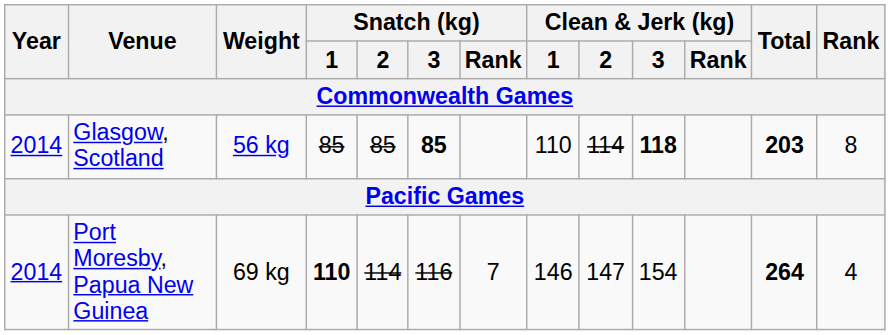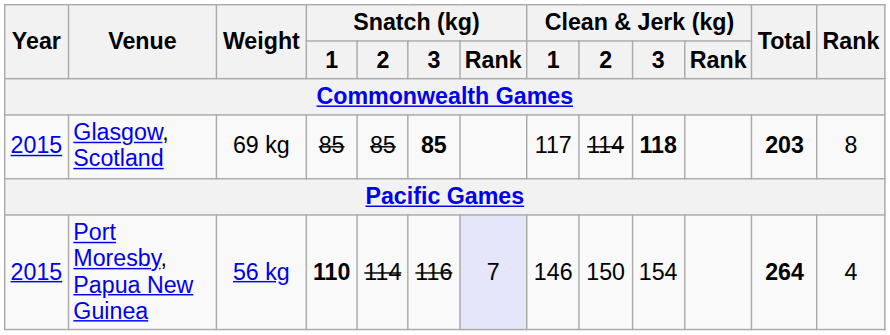 <table class = "wikitable" style="text-align:center;">
 <tr>
 <th rowspan=2 width=40>Year</th>
 <th rowspan=2 width=250>Venue</th>
 <th rowspan=2 width=60>Weight</th>
 <th colspan=4>Snatch (kg)</th>
 <th colspan=4>Clean & Jerk (kg)</th>
 <th rowspan=2 width=40>Total</th>
 <th rowspan=2 width=40>Rank</th>
 </tr>
 <tr>
 <th width=40>1</th>
 <th width=40>2</th>
 <th width=40>3</th>
 <th width=40>Rank</th>
 <th width=40>1</th>
 <th width=40>2</th>
 <th width=40>3</th>
 <th width=40>Rank</th>
 </tr>
 <tr>
 <th colspan=13><a href='#'>Commonwealth Games</a></th>
 </tr>
 <tr>
-<td><a href='#'>2014</a></td>
+<td><a href='#'>2015</a></td>
 <td align=left> <a href='#'>Glasgow</a>, <a href='#'>Scotland</a></td>
-<td><a href='#'>56 kg</a></td>
+<td>69 kg</td>
 <td><s>85</s></td>
 <td><s>85</s></td>
 <td><strong>85</strong></td>
 <td></td>
-<td>110</td>
+<td>117</td>
 <td><s>114</s></td>
 <td><strong>118</strong></td>
 <td></td>
 <td><strong>203</strong></td>
 <td>8</td>
 </tr>
 <tr>
 <th colspan=13><a href='#'>Pacific Games</a></th>
 </tr>
 <tr>
-<td><a href='#'>2014</a></td>
+<td><a href='#'>2015</a></td>
 <td align=left> <a href='#'>Port Moresby</a>, <a href='#'>Papua New Guinea</a></td>
-<td>69 kg</td>
+<td><a href='#'>56 kg</a></td>
 <td><strong>110</strong></td>
 <td><s>114</s></td>
 <td><s>116</s></td>
-<td>7</td>
+<td style="background: lavender;">7</td>
 <td>146</td>
-<td>147</td>
+<td>150</td>
 <td>154</td>
 <td></td>
 <td><strong>264</strong></td>
 <td>4</td>
 </tr>
 </table>
